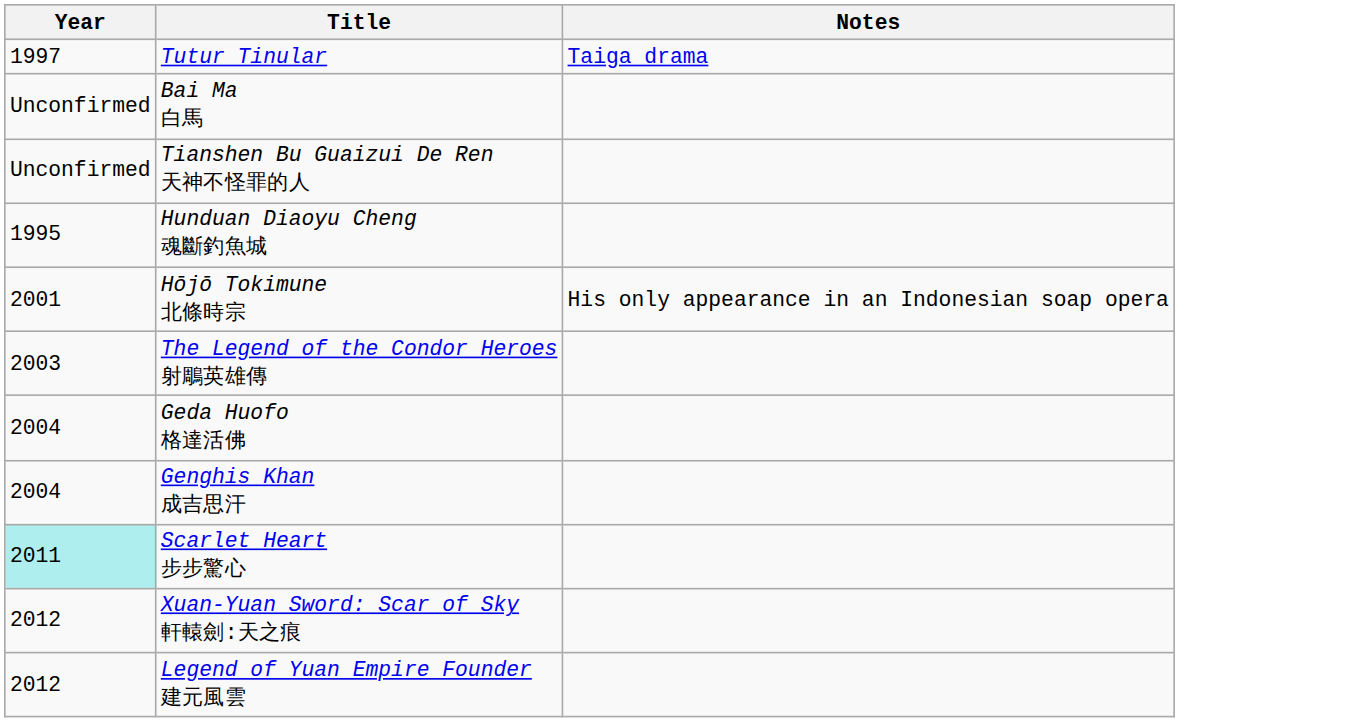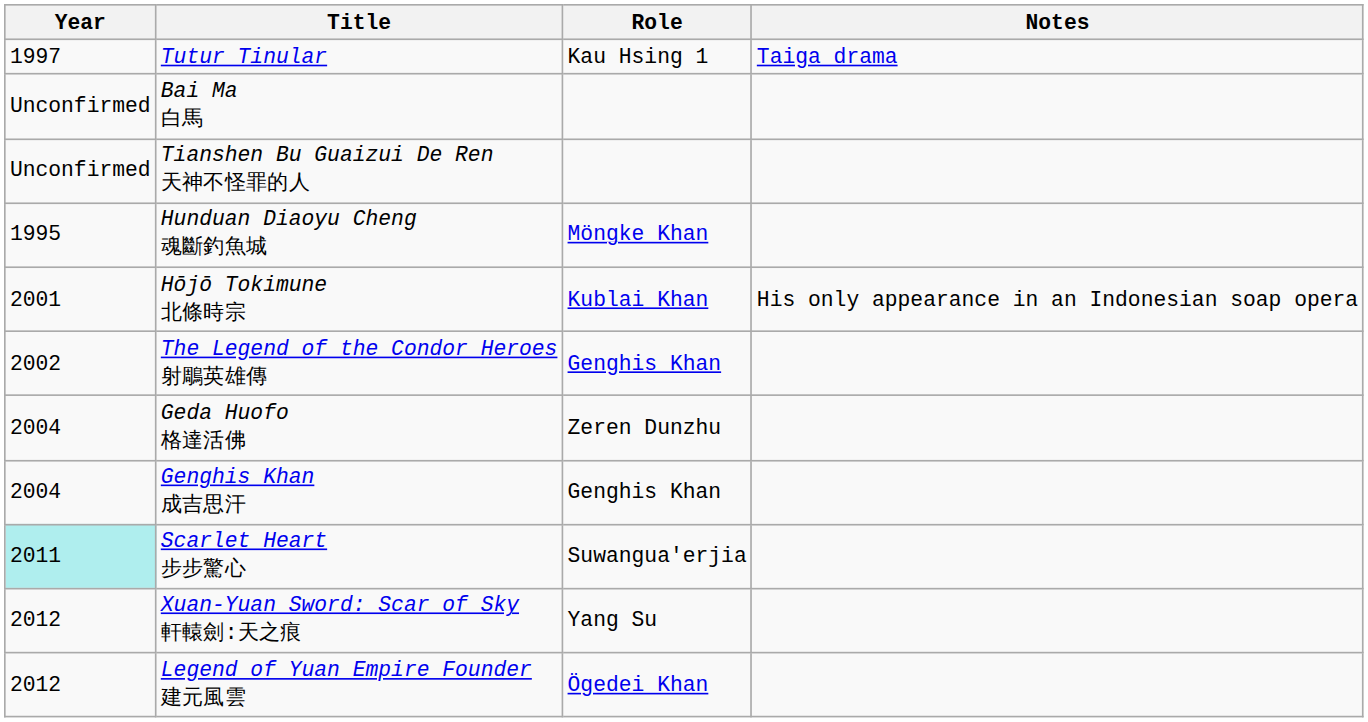 <table class="wikitable">
 <tr>
 <th>Year</th>
 <th>Title</th>
+<th>Role</th>
 <th>Notes</th>
 </tr>
 <tr>
 <td>1997</td>
 <td><em><a href='#'>Tutur Tinular</a></em></td>
+<td>Kau Hsing 1</td>
 <td><a href='#'>Taiga drama</a></td>
 </tr>
 <tr>
 <td>Unconfirmed</td>
 <td><em>Bai Ma</em><br>白馬</td>
 <td></td>
+<td></td>
 </tr>
 <tr>
 <td>Unconfirmed</td>
 <td><em>Tianshen Bu Guaizui De Ren</em><br>天神不怪罪的人</td>
 <td></td>
+<td></td>
 </tr>
 <tr>
 <td>1995</td>
 <td><em>Hunduan Diaoyu Cheng</em><br>魂斷釣魚城</td>
+<td><a href='#'>Möngke Khan</a></td>
 <td></td>
 </tr>
 <tr>
 <td>2001</td>
 <td><em>Hōjō Tokimune</em><br>北條時宗</td>
+<td><a href='#'>Kublai Khan</a></td>
 <td>His only appearance in an Indonesian soap opera</td>
 </tr>
 <tr>
-<td>2003</td>
+<td>2002</td>
 <td><em><a href='#'>The Legend of the Condor Heroes</a></em><br>射鵰英雄傳</td>
+<td><a href='#'>Genghis Khan</a></td>
 <td></td>
 </tr>
 <tr>
 <td>2004</td>
 <td><em>Geda Huofo</em><br>格達活佛</td>
+<td>Zeren Dunzhu</td>
 <td></td>
 </tr>
 <tr>
 <td>2004</td>
 <td><em><a href='#'>Genghis Khan</a></em><br>成吉思汗</td>
+<td>Genghis Khan</td>
 <td></td>
 </tr>
 <tr>
 <td style="background: paleturquoise;">2011</td>
 <td><em><a href='#'>Scarlet Heart</a></em><br>步步驚心</td>
+<td>Suwangua'erjia</td>
 <td></td>
 </tr>
 <tr>
 <td>2012</td>
 <td><em><a href='#'>Xuan-Yuan Sword: Scar of Sky</a></em><br>軒轅劍:天之痕</td>
+<td>Yang Su</td>
 <td></td>
 </tr>
 <tr>
 <td>2012</td>
 <td><em><a href='#'>Legend of Yuan Empire Founder</a></em><br>建元風雲</td>
+<td><a href='#'>Ögedei Khan</a></td>
 <td></td>
 </tr>
 </table>
